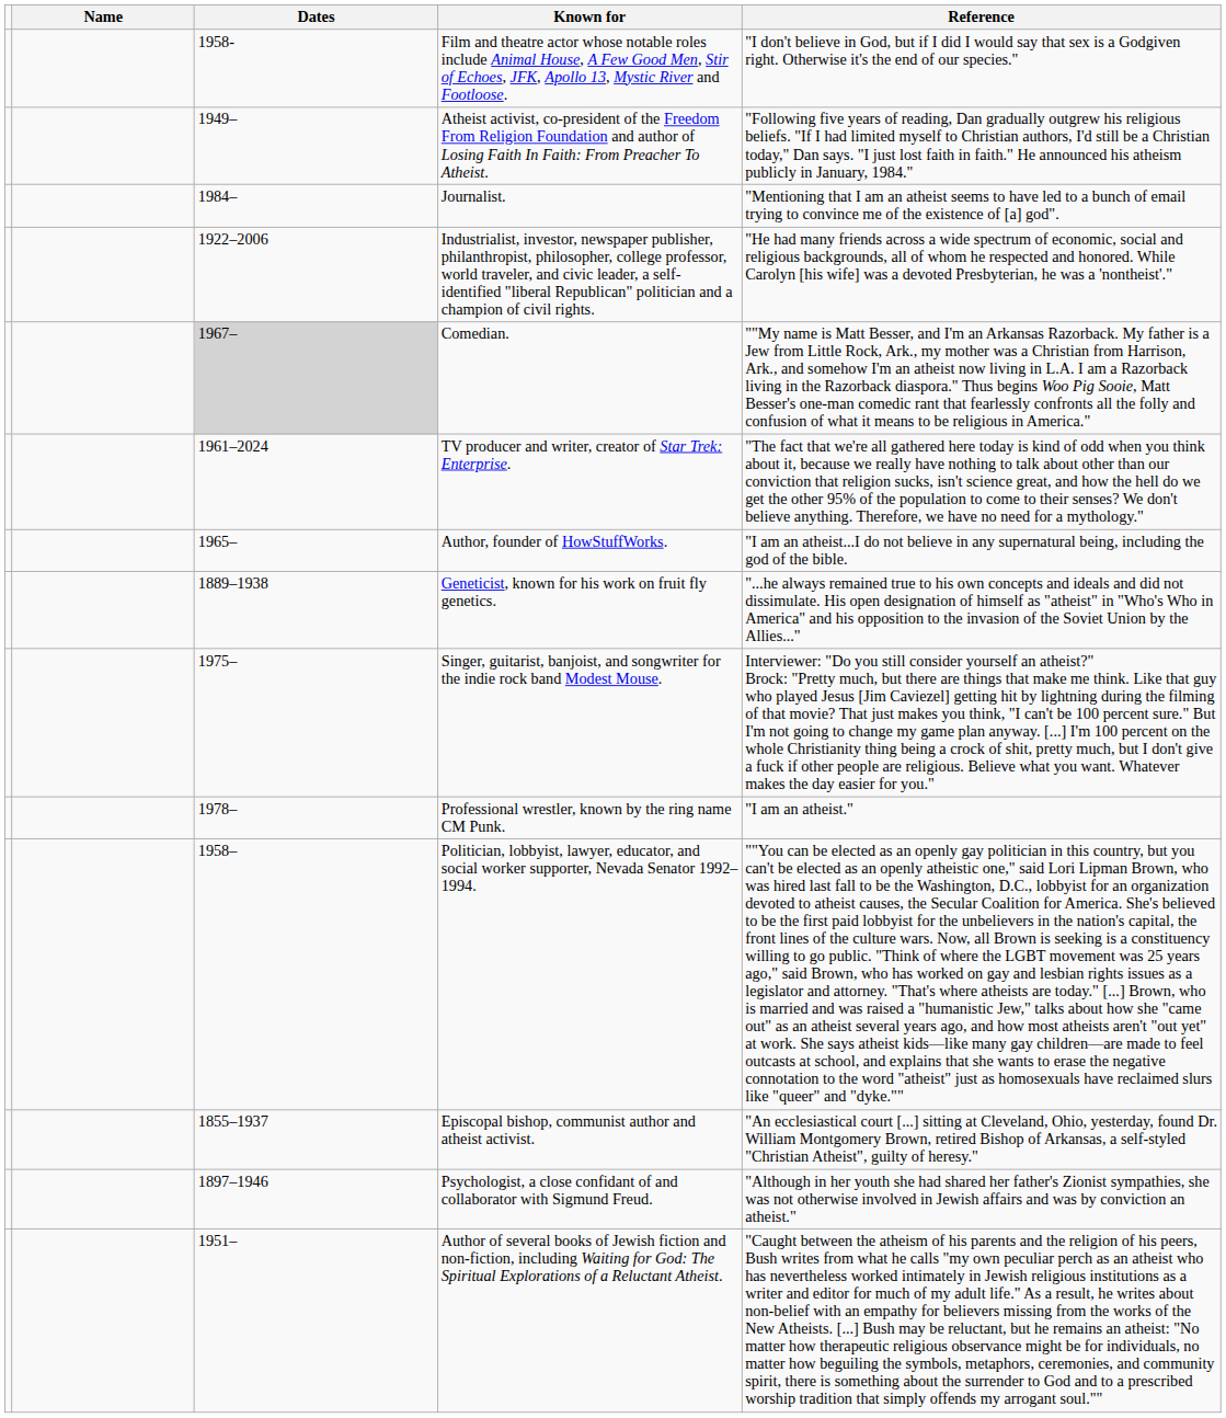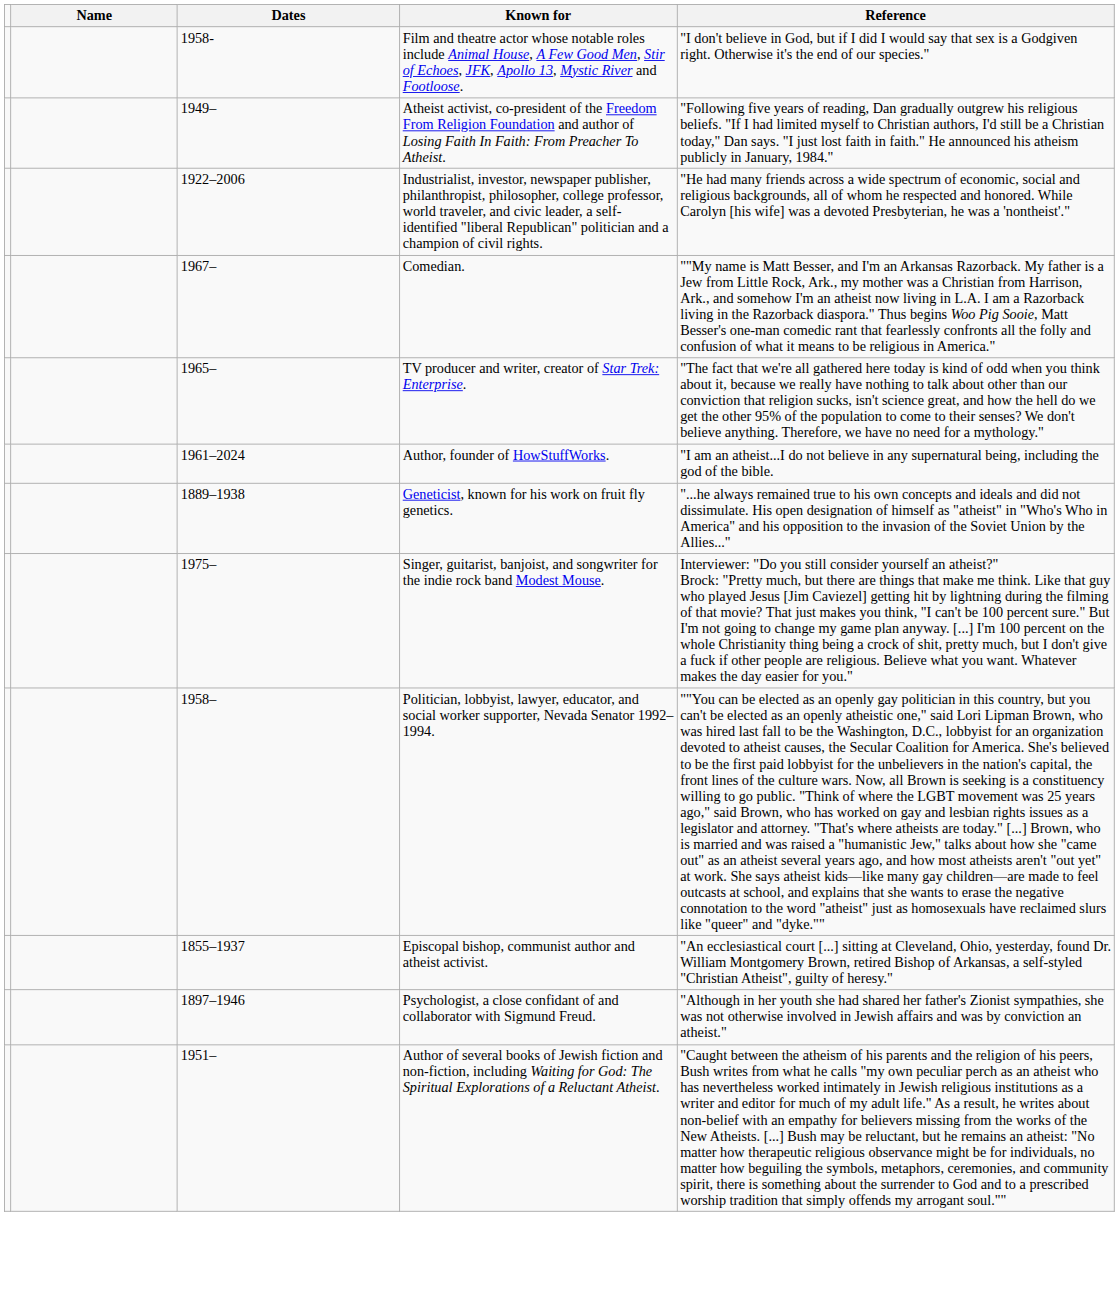 <table class="wikitable sortable">
 <tr style="vertical-align:top; text-align:left;">
 <td></td>
 <th style="width:15%;">Name</th>
 <th class="unsortable"! style="width:20%;">Dates</th>
 <th style="width:25%;">Known for</th>
 <th class="unsortable">Reference</th>
 </tr>
 <tr valign="top">
 <td></td>
 <td></td>
 <td>1958-</td>
 <td>Film and theatre actor whose notable roles include <em><a href='#'>Animal House</a></em>, <em><a href='#'>A Few Good Men</a></em>, <em><a href='#'>Stir of Echoes</a></em>, <em><a href='#'>JFK</a></em>, <em><a href='#'>Apollo 13</a></em>, <em><a href='#'>Mystic River</a></em> and <em><a href='#'>Footloose</a></em>.</td>
 <td>"I don't believe in God, but if I did I would say that sex is a Godgiven right. Otherwise it's the end of our species."</td>
 </tr>
 <tr valign="top">
 <td></td>
 <td></td>
 <td>1949–</td>
 <td>Atheist activist, co-president of the <a href='#'>Freedom From Religion Foundation</a> and author of <em>Losing Faith In Faith: From Preacher To Atheist</em>.</td>
 <td>"Following five years of reading, Dan gradually outgrew his religious beliefs. "If I had limited myself to Christian authors, I'd still be a Christian today," Dan says. "I just lost faith in faith." He announced his atheism publicly in January, 1984."</td>
 </tr>
 <tr valign="top">
 <td></td>
 <td></td>
-<td>1984–</td>
-<td>Journalist.</td>
-<td>"Mentioning that I am an atheist seems to have led to a bunch of email trying to convince me of the existence of [a] god".</td>
-</tr>
-<tr valign="top">
-<td></td>
-<td></td>
 <td>1922–2006</td>
 <td>Industrialist, investor, newspaper publisher, philanthropist, philosopher, college professor, world traveler, and civic leader, a self-identified "liberal Republican" politician and a champion of civil rights.</td>
 <td>"He had many friends across a wide spectrum of economic, social and religious backgrounds, all of whom he respected and honored. While Carolyn [his wife] was a devoted Presbyterian, he was a 'nontheist'."</td>
 </tr>
 <tr valign="top">
 <td></td>
 <td></td>
-<td style="background: lightgrey;">1967–</td>
+<td>1967–</td>
 <td>Comedian.</td>
 <td>""My name is Matt Besser, and I'm an Arkansas Razorback. My father is a Jew from Little Rock, Ark., my mother was a Christian from Harrison, Ark., and somehow I'm an atheist now living in L.A. I am a Razorback living in the Razorback diaspora." Thus begins <em>Woo Pig Sooie</em>, Matt Besser's one-man comedic rant that fearlessly confronts all the folly and confusion of what it means to be religious in America."</td>
 </tr>
 <tr valign="top">
 <td></td>
 <td></td>
-<td>1961–2024</td>
+<td>1965–</td>
 <td>TV producer and writer, creator of <em><a href='#'>Star Trek: Enterprise</a></em>.</td>
 <td>"The fact that we're all gathered here today is kind of odd when you think about it, because we really have nothing to talk about other than our conviction that religion sucks, isn't science great, and how the hell do we get the other 95% of the population to come to their senses? We don't believe anything. Therefore, we have no need for a mythology."</td>
 </tr>
 <tr valign="top">
 <td></td>
 <td></td>
-<td>1965–</td>
+<td>1961–2024</td>
 <td>Author, founder of <a href='#'>HowStuffWorks</a>.</td>
 <td>"I am an atheist...I do not believe in any supernatural being, including the god of the bible.</td>
 </tr>
 <tr valign="top">
 <td></td>
 <td></td>
 <td>1889–1938</td>
 <td><a href='#'>Geneticist</a>, known for his work on fruit fly genetics.</td>
 <td>"...he always remained true to his own concepts and ideals and did not dissimulate. His open designation of himself as "atheist" in "Who's Who in America" and his opposition to the invasion of the Soviet Union by the Allies..."</td>
 </tr>
 <tr valign="top">
 <td></td>
 <td></td>
 <td>1975–</td>
 <td>Singer, guitarist, banjoist, and songwriter for the indie rock band <a href='#'>Modest Mouse</a>.</td>
 <td>Interviewer: "Do you still consider yourself an atheist?"<br>Brock: "Pretty much, but there are things that make me think. Like that guy who played Jesus [Jim Caviezel] getting hit by lightning during the filming of that movie? That just makes you think, "I can't be 100 percent sure." But I'm not going to change my game plan anyway. [...] I'm 100 percent on the whole Christianity thing being a crock of shit, pretty much, but I don't give a fuck if other people are religious. Believe what you want. Whatever makes the day easier for you."</td>
-</tr>
-<tr valign="top">
-<td></td>
-<td></td>
-<td>1978–</td>
-<td>Professional wrestler, known by the ring name CM Punk.</td>
-<td>"I am an atheist."</td>
 </tr>
 <tr valign="top">
 <td></td>
 <td></td>
 <td>1958–</td>
 <td>Politician, lobbyist, lawyer, educator, and social worker supporter, Nevada Senator 1992–1994.</td>
 <td>""You can be elected as an openly gay politician in this country, but you can't be elected as an openly atheistic one," said Lori Lipman Brown, who was hired last fall to be the Washington, D.C., lobbyist for an organization devoted to atheist causes, the Secular Coalition for America. She's believed to be the first paid lobbyist for the unbelievers in the nation's capital, the front lines of the culture wars. Now, all Brown is seeking is a constituency willing to go public. "Think of where the LGBT movement was 25 years ago," said Brown, who has worked on gay and lesbian rights issues as a legislator and attorney. "That's where atheists are today." [...] Brown, who is married and was raised a "humanistic Jew," talks about how she "came out" as an atheist several years ago, and how most atheists aren't "out yet" at work. She says atheist kids—like many gay children—are made to feel outcasts at school, and explains that she wants to erase the negative connotation to the word "atheist" just as homosexuals have reclaimed slurs like "queer" and "dyke.""</td>
 </tr>
 <tr valign="top">
 <td></td>
 <td></td>
 <td>1855–1937</td>
 <td>Episcopal bishop, communist author and atheist activist.</td>
 <td>"An ecclesiastical court [...] sitting at Cleveland, Ohio, yesterday, found Dr. William Montgomery Brown, retired Bishop of Arkansas, a self-styled "Christian Atheist", guilty of heresy."</td>
 </tr>
 <tr valign="top">
 <td></td>
 <td></td>
 <td>1897–1946</td>
 <td>Psychologist, a close confidant of and collaborator with Sigmund Freud.</td>
 <td>"Although in her youth she had shared her father's Zionist sympathies, she was not otherwise involved in Jewish affairs and was by conviction an atheist."</td>
 </tr>
 <tr valign="top">
 <td></td>
 <td></td>
 <td>1951–</td>
 <td>Author of several books of Jewish fiction and non-fiction, including <em>Waiting for God: The Spiritual Explorations of a Reluctant Atheist</em>.</td>
 <td>"Caught between the atheism of his parents and the religion of his peers, Bush writes from what he calls "my own peculiar perch as an atheist who has nevertheless worked intimately in Jewish religious institutions as a writer and editor for much of my adult life." As a result, he writes about non-belief with an empathy for believers missing from the works of the New Atheists. [...] Bush may be reluctant, but he remains an atheist: "No matter how therapeutic religious observance might be for individuals, no matter how beguiling the symbols, metaphors, ceremonies, and community spirit, there is something about the surrender to God and to a prescribed worship tradition that simply offends my arrogant soul.""</td>
 </tr>
 </table>
